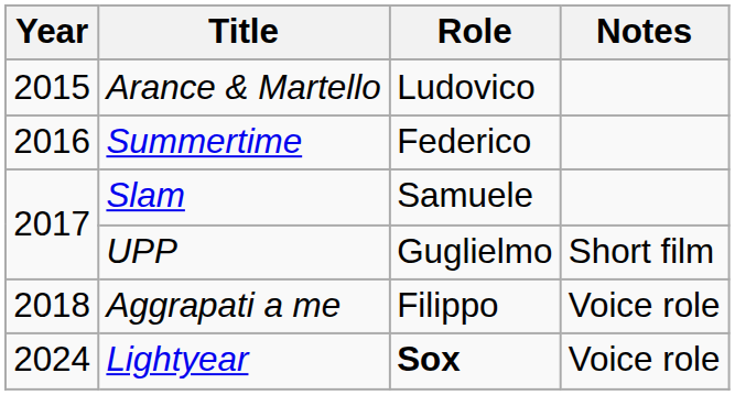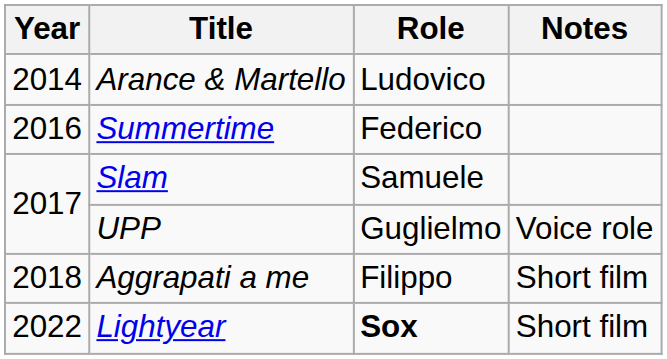 <table class="wikitable">
 <tr>
 <th>Year</th>
 <th>Title</th>
 <th>Role</th>
 <th>Notes</th>
 </tr>
 <tr>
-<td>2015</td>
+<td>2014</td>
 <td><em>Arance & Martello</em></td>
 <td>Ludovico</td>
 <td></td>
 </tr>
 <tr>
 <td>2016</td>
 <td><em><a href='#'>Summertime</a></em></td>
 <td>Federico</td>
 <td></td>
 </tr>
 <tr>
 <td rowspan="2">2017</td>
 <td><em><a href='#'>Slam</a></em></td>
 <td>Samuele</td>
 <td></td>
 </tr>
 <tr>
 <td><em>UPP</em></td>
 <td>Guglielmo</td>
-<td>Short film</td>
+<td>Voice role</td>
 </tr>
 <tr>
 <td>2018</td>
 <td><em>Aggrapati a me</em></td>
 <td>Filippo</td>
-<td>Voice role</td>
+<td>Short film</td>
 </tr>
 <tr>
-<td>2024</td>
+<td>2022</td>
 <td><em><a href='#'>Lightyear</a></em></td>
 <td><strong>Sox</strong></td>
-<td>Voice role</td>
+<td>Short film</td>
 </tr>
 </table>
